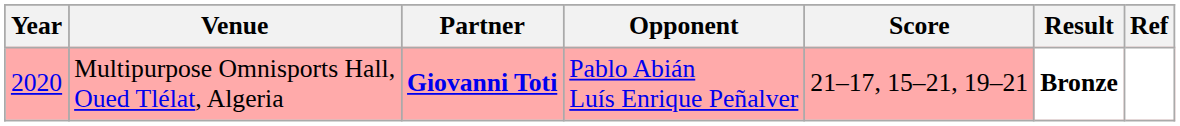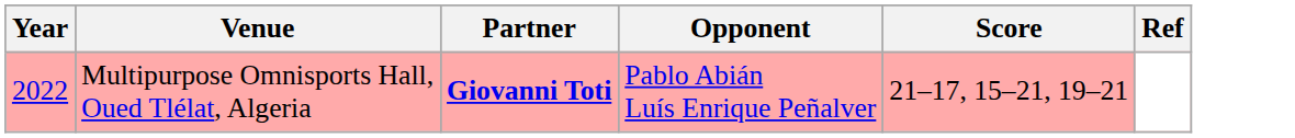 <table class="sortable wikitable" style="font-size: 90%;">
 <tr>
 <th>Year</th>
 <th>Venue</th>
 <th>Partner</th>
 <th>Opponent</th>
 <th>Score</th>
-<th>Result</th>
 <th>Ref</th>
 </tr>
 <tr style="background:#FFAAAA">
-<td align="center"><a href='#'>2020</a></td>
+<td align="center"><a href='#'>2022</a></td>
 <td align="left">Multipurpose Omnisports Hall,<br><a href='#'>Oued Tlélat</a>, Algeria</td>
 <td align="left"><strong> <a href='#'>Giovanni Toti</a></strong></td>
 <td align="left"> <a href='#'>Pablo Abián</a><br> <a href='#'>Luís Enrique Peñalver</a></td>
 <td align="left">21–17, 15–21, 19–21</td>
-<td style="text-align:left; background:white"> <strong>Bronze</strong></td>
 <td style="text-align:center; background:white"></td>
 </tr>
 </table>
